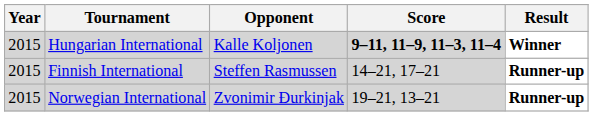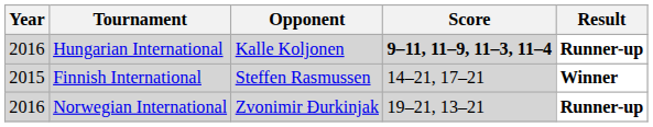 <table class="sortable wikitable" style="font-size: 90%;">
 <tr>
 <th>Year</th>
 <th>Tournament</th>
 <th>Opponent</th>
 <th>Score</th>
 <th>Result</th>
 </tr>
 <tr style="background:#D5D5D5">
-<td align="center">2015</td>
+<td align="center">2016</td>
 <td align="left"><a href='#'>Hungarian International</a></td>
 <td align="left"> <a href='#'>Kalle Koljonen</a></td>
 <td align="left"><strong>9–11, 11–9, 11–3, 11–4</strong></td>
-<td style="text-align:left; background:white"> <strong>Winner</strong></td>
+<td style="text-align:left; background:white"> <strong>Runner-up</strong></td>
 </tr>
 <tr style="background:#D5D5D5">
 <td align="center">2015</td>
 <td align="left"><a href='#'>Finnish International</a></td>
 <td align="left"> <a href='#'>Steffen Rasmussen</a></td>
 <td align="left">14–21, 17–21</td>
-<td style="text-align:left; background:white"> <strong>Runner-up</strong></td>
+<td style="text-align:left; background:white"> <strong>Winner</strong></td>
 </tr>
 <tr style="background:#D5D5D5">
-<td align="center">2015</td>
+<td align="center">2016</td>
 <td align="left"><a href='#'>Norwegian International</a></td>
 <td align="left"> <a href='#'>Zvonimir Đurkinjak</a></td>
 <td align="left">19–21, 13–21</td>
 <td style="text-align:left; background:white"> <strong>Runner-up</strong></td>
 </tr>
 </table>
